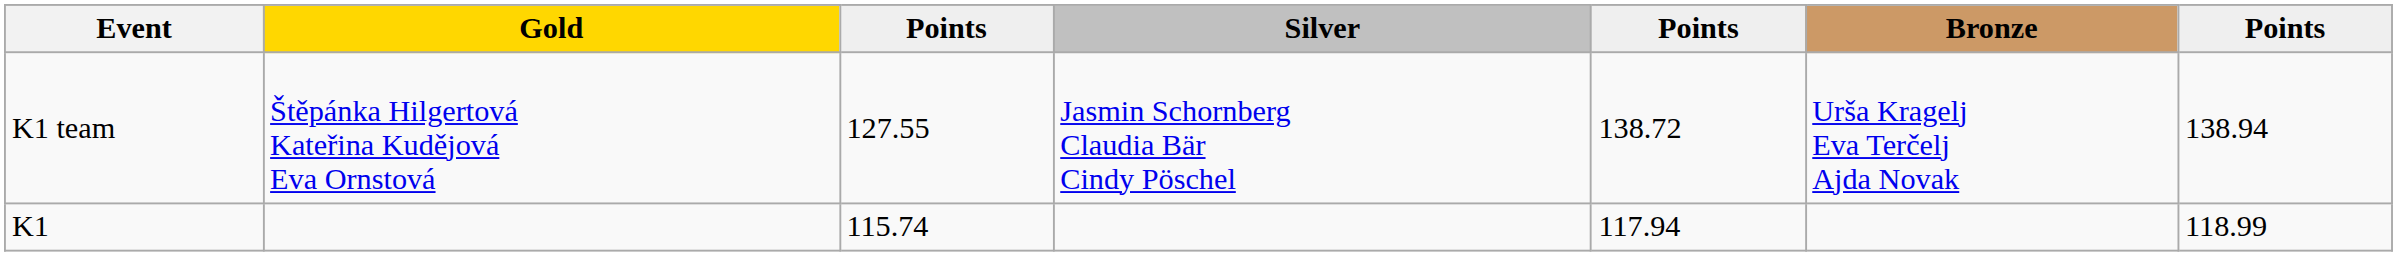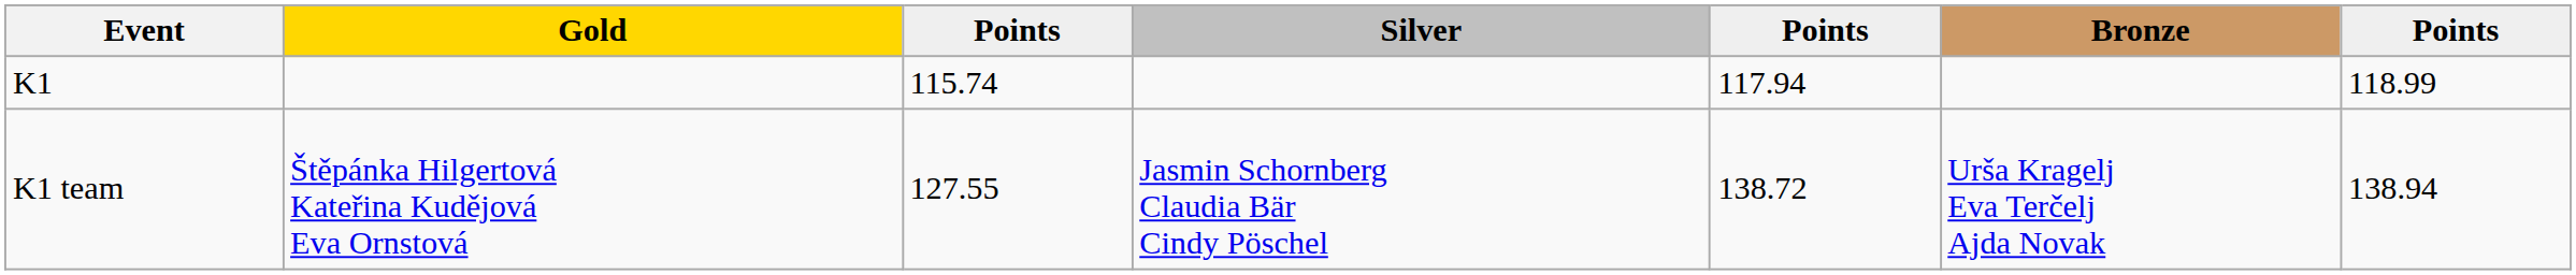 <table class="wikitable" width=100%>
 <tr>
 <th>Event</th>
 <td align=center bgcolor="gold"><strong>Gold</strong></td>
 <td align=center bgcolor="EFEFEF"><strong>Points</strong></td>
 <td align=center bgcolor="silver"><strong>Silver</strong></td>
 <td align=center bgcolor="EFEFEF"><strong>Points</strong></td>
 <td align=center bgcolor="CC9966"><strong>Bronze</strong></td>
 <td align=center bgcolor="EFEFEF"><strong>Points</strong></td>
 </tr>
 <tr>
+<td>K1</td>
+<td></td>
+<td>115.74</td>
+<td></td>
+<td>117.94</td>
+<td></td>
+<td>118.99</td>
+</tr>
+<tr>
 <td>K1 team</td>
 <td><br><a href='#'>Štěpánka Hilgertová</a><br><a href='#'>Kateřina Kudějová</a><br><a href='#'>Eva Ornstová</a></td>
 <td>127.55</td>
 <td><br><a href='#'>Jasmin Schornberg</a><br><a href='#'>Claudia Bär</a><br><a href='#'>Cindy Pöschel</a></td>
 <td>138.72</td>
 <td><br><a href='#'>Urša Kragelj</a><br><a href='#'>Eva Terčelj</a><br><a href='#'>Ajda Novak</a></td>
 <td>138.94</td>
 </tr>
-<tr>
-<td>K1</td>
-<td></td>
-<td>115.74</td>
-<td></td>
-<td>117.94</td>
-<td></td>
-<td>118.99</td>
-</tr>
 </table>
